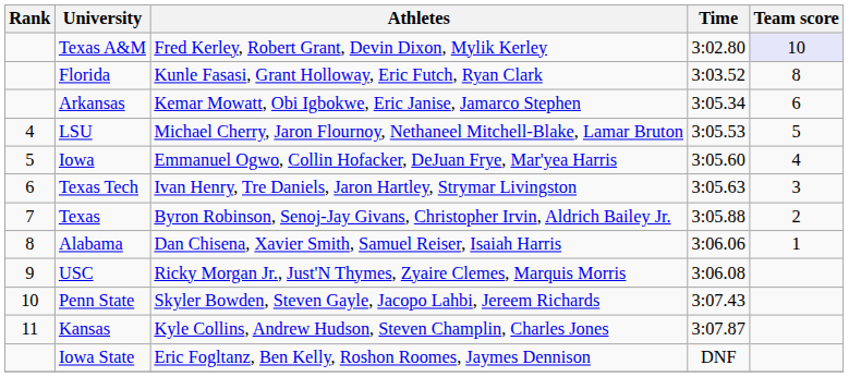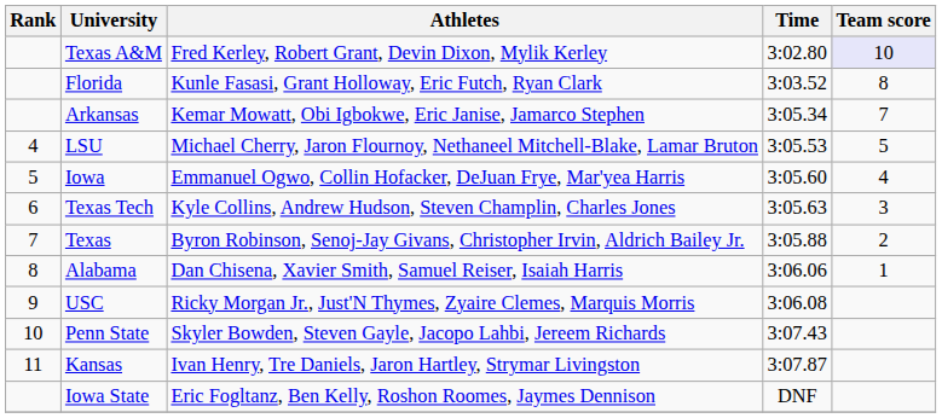 <table class="wikitable sortable" style="text-align:center">
 <tr>
 <th>Rank</th>
 <th>University</th>
 <th>Athletes</th>
 <th>Time</th>
 <th>Team score</th>
 </tr>
 <tr>
 <td></td>
 <td align=left><a href='#'>Texas A&M</a></td>
 <td align=left><a href='#'>Fred Kerley</a>, <a href='#'>Robert Grant</a>, <a href='#'>Devin Dixon</a>, <a href='#'>Mylik Kerley</a></td>
 <td>3:02.80</td>
 <td style="background: lavender;">10</td>
 </tr>
 <tr>
 <td></td>
 <td align=left><a href='#'>Florida</a></td>
 <td align=left><a href='#'>Kunle Fasasi</a>, <a href='#'>Grant Holloway</a>, <a href='#'>Eric Futch</a>, <a href='#'>Ryan Clark</a></td>
 <td>3:03.52</td>
 <td>8</td>
 </tr>
 <tr>
 <td></td>
 <td align=left><a href='#'>Arkansas</a></td>
 <td align=left><a href='#'>Kemar Mowatt</a>, <a href='#'>Obi Igbokwe</a>, <a href='#'>Eric Janise</a>, <a href='#'>Jamarco Stephen</a></td>
 <td>3:05.34</td>
-<td>6</td>
+<td>7</td>
 </tr>
 <tr>
 <td>4</td>
 <td align=left><a href='#'>LSU</a></td>
 <td align=left><a href='#'>Michael Cherry</a>, <a href='#'>Jaron Flournoy</a>, <a href='#'>Nethaneel Mitchell-Blake</a>, <a href='#'>Lamar Bruton</a></td>
 <td>3:05.53</td>
 <td>5</td>
 </tr>
 <tr>
 <td>5</td>
 <td align=left><a href='#'>Iowa</a></td>
 <td align=left><a href='#'>Emmanuel Ogwo</a>, <a href='#'>Collin Hofacker</a>, <a href='#'>DeJuan Frye</a>, <a href='#'>Mar'yea Harris</a></td>
 <td>3:05.60</td>
 <td>4</td>
 </tr>
 <tr>
 <td>6</td>
 <td align=left><a href='#'>Texas Tech</a></td>
-<td align=left><a href='#'>Ivan Henry</a>, <a href='#'>Tre Daniels</a>, <a href='#'>Jaron Hartley</a>, <a href='#'>Strymar Livingston</a></td>
+<td align=left><a href='#'>Kyle Collins</a>, <a href='#'>Andrew Hudson</a>, <a href='#'>Steven Champlin</a>, <a href='#'>Charles Jones</a></td>
 <td>3:05.63</td>
 <td>3</td>
 </tr>
 <tr>
 <td>7</td>
 <td align=left><a href='#'>Texas</a></td>
 <td align=left><a href='#'>Byron Robinson</a>, <a href='#'>Senoj-Jay Givans</a>, <a href='#'>Christopher Irvin</a>, <a href='#'>Aldrich Bailey Jr.</a></td>
 <td>3:05.88</td>
 <td>2</td>
 </tr>
 <tr>
 <td>8</td>
 <td align=left><a href='#'>Alabama</a></td>
 <td align=left><a href='#'>Dan Chisena</a>, <a href='#'>Xavier Smith</a>, <a href='#'>Samuel Reiser</a>, <a href='#'>Isaiah Harris</a></td>
 <td>3:06.06</td>
 <td>1</td>
 </tr>
 <tr>
 <td>9</td>
 <td align=left><a href='#'>USC</a></td>
 <td align=left><a href='#'>Ricky Morgan Jr.</a>, <a href='#'>Just'N Thymes</a>, <a href='#'>Zyaire Clemes</a>, <a href='#'>Marquis Morris</a></td>
 <td>3:06.08</td>
 <td></td>
 </tr>
 <tr>
 <td>10</td>
 <td align=left><a href='#'>Penn State</a></td>
 <td align=left><a href='#'>Skyler Bowden</a>, <a href='#'>Steven Gayle</a>, <a href='#'>Jacopo Lahbi</a>, <a href='#'>Jereem Richards</a></td>
 <td>3:07.43</td>
 <td></td>
 </tr>
 <tr>
 <td>11</td>
 <td align=left><a href='#'>Kansas</a></td>
-<td align=left><a href='#'>Kyle Collins</a>, <a href='#'>Andrew Hudson</a>, <a href='#'>Steven Champlin</a>, <a href='#'>Charles Jones</a></td>
+<td align=left><a href='#'>Ivan Henry</a>, <a href='#'>Tre Daniels</a>, <a href='#'>Jaron Hartley</a>, <a href='#'>Strymar Livingston</a></td>
 <td>3:07.87</td>
 <td></td>
 </tr>
 <tr>
 <td></td>
 <td align=left><a href='#'>Iowa State</a></td>
 <td align=left><a href='#'>Eric Fogltanz</a>, <a href='#'>Ben Kelly</a>, <a href='#'>Roshon Roomes</a>, <a href='#'>Jaymes Dennison</a></td>
 <td>DNF</td>
 <td></td>
 </tr>
 <tr>
 </tr>
 </table>
